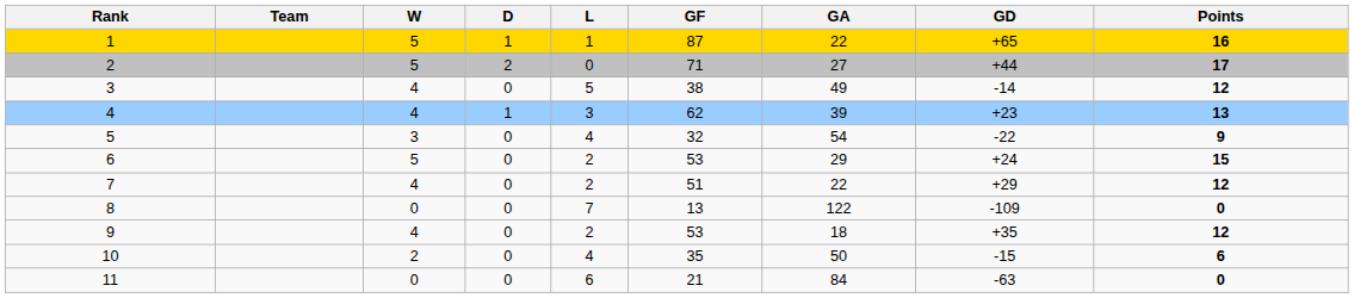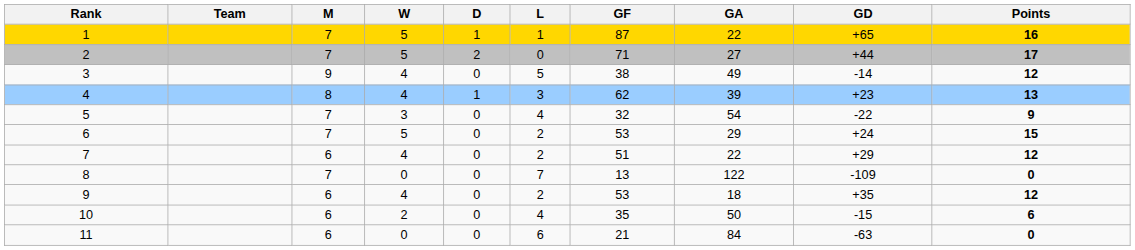 <table class="wikitable sortable" width=90% style="text-align:center">
 <tr>
 <th>Rank</th>
 <th width=150>Team</th>
+<th>M</th>
 <th>W</th>
 <th>D</th>
 <th>L</th>
 <th>GF</th>
 <th>GA</th>
 <th>GD</th>
 <th>Points</th>
 </tr>
 <tr bgcolor=gold>
 <td>1</td>
 <td align=left></td>
+<td>7</td>
 <td>5</td>
 <td>1</td>
 <td>1</td>
 <td>87</td>
 <td>22</td>
 <td>+65</td>
 <td><strong>16</strong></td>
 </tr>
 <tr bgcolor=silver>
 <td>2</td>
 <td align=left></td>
+<td>7</td>
 <td>5</td>
 <td>2</td>
 <td>0</td>
 <td>71</td>
 <td>27</td>
 <td>+44</td>
 <td><strong>17</strong></td>
 </tr>
 <tr -bgcolor=#cc9966>
 <td>3</td>
 <td align=left></td>
+<td>9</td>
 <td>4</td>
 <td>0</td>
 <td>5</td>
 <td>38</td>
 <td>49</td>
 <td>-14</td>
 <td><strong>12</strong></td>
 </tr>
 <tr bgcolor=#9acdff>
 <td>4</td>
 <td align=left></td>
+<td>8</td>
 <td>4</td>
 <td>1</td>
 <td>3</td>
 <td>62</td>
 <td>39</td>
 <td>+23</td>
 <td><strong>13</strong></td>
 </tr>
 <tr>
 <td>5</td>
 <td align=left></td>
+<td>7</td>
 <td>3</td>
 <td>0</td>
 <td>4</td>
 <td>32</td>
 <td>54</td>
 <td>-22</td>
 <td><strong>9</strong></td>
 </tr>
 <tr>
 <td>6</td>
 <td align=left></td>
+<td>7</td>
 <td>5</td>
 <td>0</td>
 <td>2</td>
 <td>53</td>
 <td>29</td>
 <td>+24</td>
 <td><strong>15</strong></td>
 </tr>
 <tr>
 <td>7</td>
 <td align=left></td>
+<td>6</td>
 <td>4</td>
 <td>0</td>
 <td>2</td>
 <td>51</td>
 <td>22</td>
 <td>+29</td>
 <td><strong>12</strong></td>
 </tr>
 <tr>
 <td>8</td>
 <td align=left></td>
+<td>7</td>
 <td>0</td>
 <td>0</td>
 <td>7</td>
 <td>13</td>
 <td>122</td>
 <td>-109</td>
 <td><strong>0</strong></td>
 </tr>
 <tr>
 <td>9</td>
 <td align=left></td>
+<td>6</td>
 <td>4</td>
 <td>0</td>
 <td>2</td>
 <td>53</td>
 <td>18</td>
 <td>+35</td>
 <td><strong>12</strong></td>
 </tr>
 <tr>
 <td>10</td>
 <td align=left></td>
+<td>6</td>
 <td>2</td>
 <td>0</td>
 <td>4</td>
 <td>35</td>
 <td>50</td>
 <td>-15</td>
 <td><strong>6</strong></td>
 </tr>
 <tr>
 <td>11</td>
 <td align=left></td>
+<td>6</td>
 <td>0</td>
 <td>0</td>
 <td>6</td>
 <td>21</td>
 <td>84</td>
 <td>-63</td>
 <td><strong>0</strong></td>
 </tr>
 </table>
